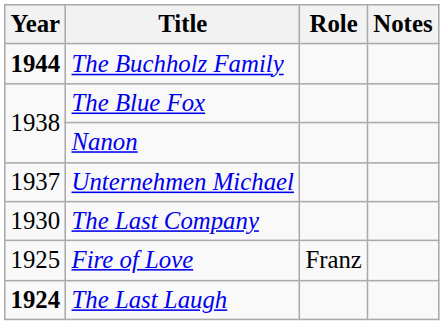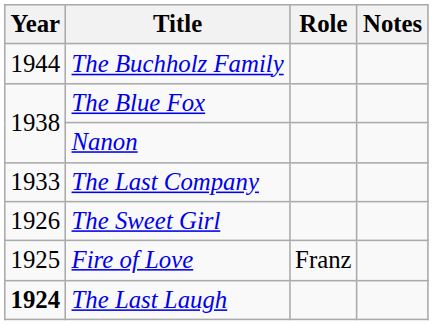 <table class="wikitable sortable">
 <tr>
 <th>Year</th>
 <th>Title</th>
 <th>Role</th>
 <th class="unsortable">Notes</th>
 </tr>
 <tr>
-<td><strong>1944</strong></td>
+<td>1944</td>
 <td><em><a href='#'>The Buchholz Family</a></em></td>
 <td></td>
 <td></td>
 </tr>
 <tr>
 <td rowspan=2>1938</td>
 <td><em><a href='#'>The Blue Fox</a></em></td>
 <td></td>
 <td></td>
 </tr>
 <tr>
 <td><em><a href='#'>Nanon</a></em></td>
 <td></td>
 <td></td>
 </tr>
 <tr>
-<td>1937</td>
-<td><em><a href='#'>Unternehmen Michael</a></em></td>
+<td>1933</td>
+<td><em><a href='#'>The Last Company</a></em></td>
 <td></td>
 <td></td>
 </tr>
 <tr>
-<td>1930</td>
-<td><em><a href='#'>The Last Company</a></em></td>
+<td>1926</td>
+<td><em><a href='#'>The Sweet Girl</a></em></td>
 <td></td>
 <td></td>
 </tr>
 <tr>
 <td>1925</td>
 <td><em><a href='#'>Fire of Love</a></em></td>
 <td>Franz</td>
 <td></td>
 </tr>
 <tr>
 <td><strong>1924</strong></td>
 <td><em><a href='#'>The Last Laugh</a></em></td>
 <td></td>
 <td></td>
 </tr>
 </table>
